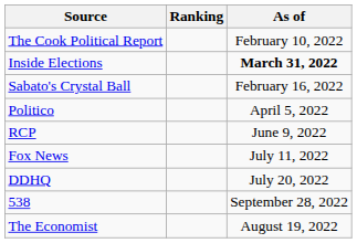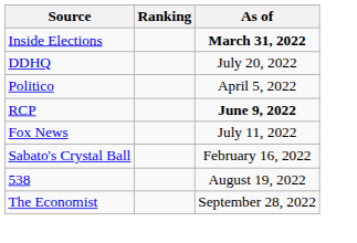 <table class="wikitable" style="text-align:center">
 <tr>
 <th>Source</th>
 <th>Ranking</th>
 <th>As of</th>
 </tr>
 <tr>
-<td align=left><a href='#'>The Cook Political Report</a></td>
-<td></td>
-<td>February 10, 2022</td>
-</tr>
-<tr>
 <td align=left><a href='#'>Inside Elections</a></td>
 <td></td>
 <td><strong>March 31, 2022</strong></td>
 </tr>
 <tr>
-<td align=left><a href='#'>Sabato's Crystal Ball</a></td>
+<td align="left"><a href='#'>DDHQ</a></td>
 <td></td>
-<td>February 16, 2022</td>
+<td>July 20, 2022</td>
 </tr>
 <tr>
 <td align="left"><a href='#'>Politico</a></td>
 <td></td>
 <td>April 5, 2022</td>
 </tr>
 <tr>
 <td align="left"><a href='#'>RCP</a></td>
 <td></td>
-<td>June 9, 2022</td>
+<td><strong>June 9, 2022</strong></td>
 </tr>
 <tr>
 <td align=left><a href='#'>Fox News</a></td>
 <td></td>
 <td>July 11, 2022</td>
 </tr>
 <tr>
-<td align="left"><a href='#'>DDHQ</a></td>
+<td align=left><a href='#'>Sabato's Crystal Ball</a></td>
 <td></td>
-<td>July 20, 2022</td>
+<td>February 16, 2022</td>
 </tr>
 <tr>
 <td align="left"><a href='#'>538</a></td>
 <td></td>
-<td>September 28, 2022</td>
+<td>August 19, 2022</td>
 </tr>
 <tr>
 <td align="left"><a href='#'>The Economist</a></td>
 <td></td>
-<td>August 19, 2022</td>
+<td>September 28, 2022</td>
 </tr>
 </table>
